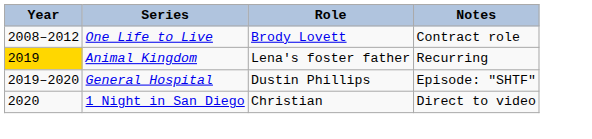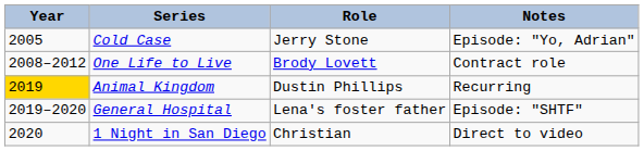 <table class="wikitable">
 <tr>
 <th style="background:#B0C4DE;">Year</th>
 <th style="background:#B0C4DE;">Series</th>
 <th style="background:#B0C4DE;">Role</th>
 <th style="background:#B0C4DE;">Notes</th>
+</tr>
+<tr>
+<td>2005</td>
+<td><em><a href='#'>Cold Case</a></em></td>
+<td>Jerry Stone</td>
+<td>Episode: "Yo, Adrian"</td>
 </tr>
 <tr>
 <td>2008–2012</td>
 <td><em><a href='#'>One Life to Live</a></em></td>
 <td><a href='#'>Brody Lovett</a></td>
 <td>Contract role</td>
 </tr>
 <tr>
 <td style="background: gold;">2019</td>
 <td><em><a href='#'>Animal Kingdom</a></em></td>
-<td>Lena's foster father</td>
+<td>Dustin Phillips</td>
 <td>Recurring</td>
 </tr>
 <tr>
 <td>2019–2020</td>
 <td><em><a href='#'>General Hospital</a></em></td>
-<td>Dustin Phillips</td>
+<td>Lena's foster father</td>
 <td>Episode: "SHTF"</td>
 </tr>
 <tr>
 <td>2020</td>
 <td><a href='#'>1 Night in San Diego</a></td>
 <td>Christian</td>
 <td>Direct to video</td>
 </tr>
 </table>
